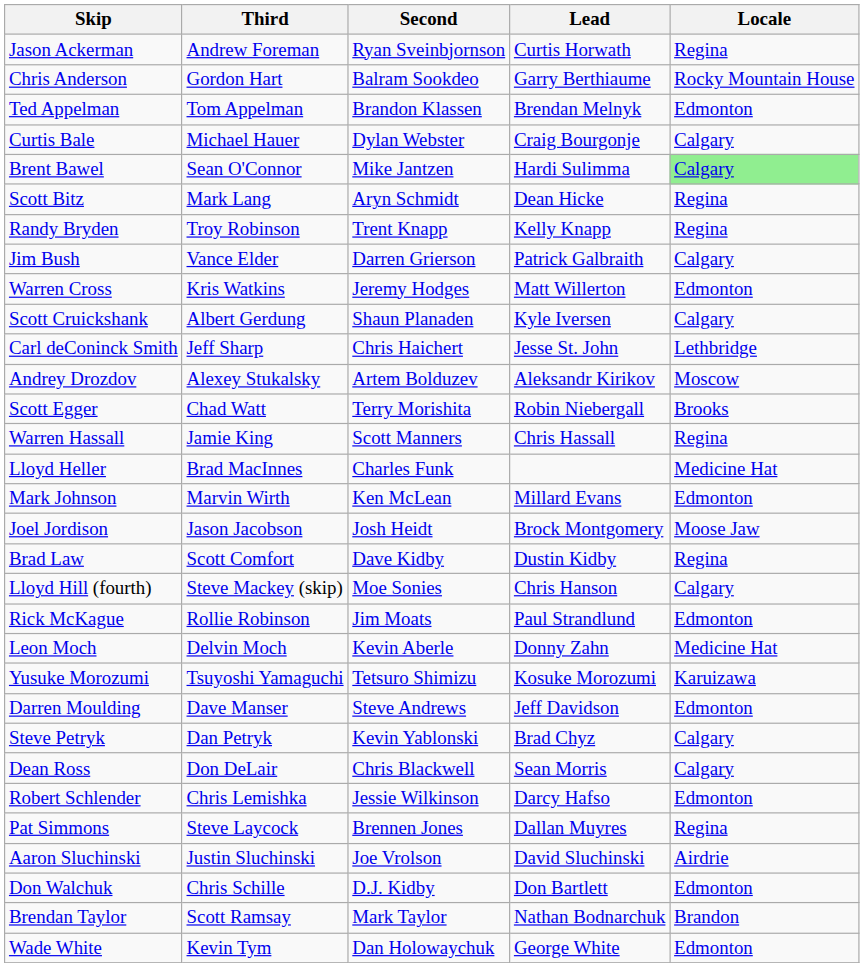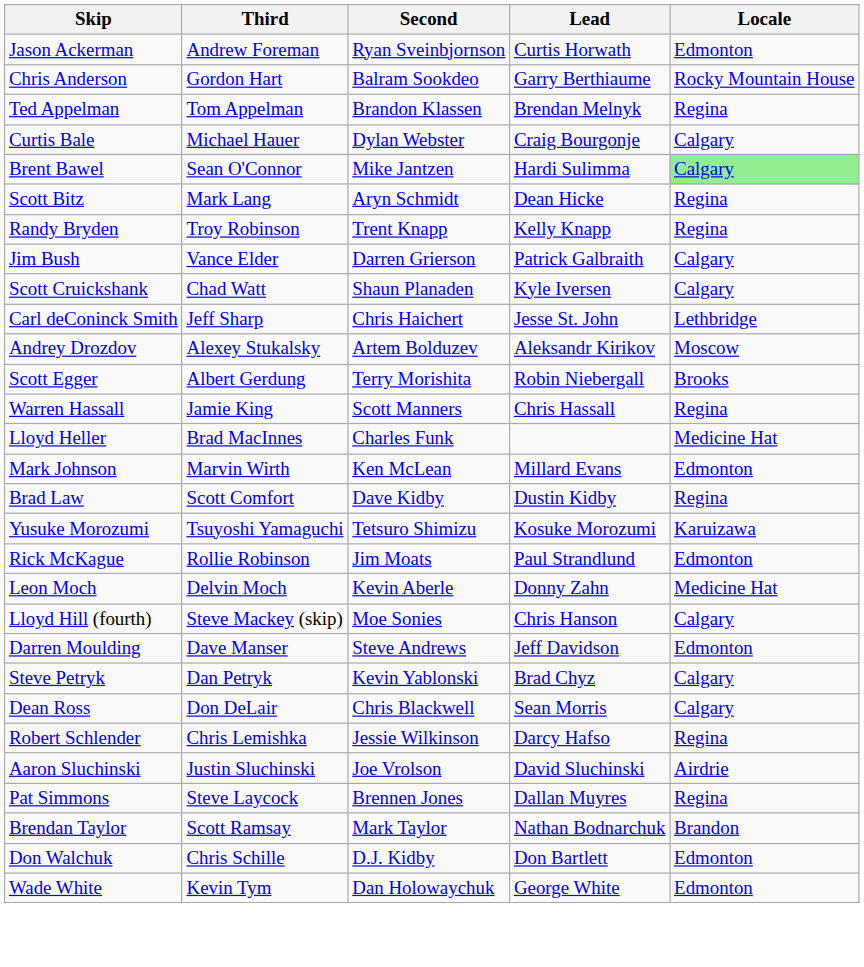 <table class="wikitable">
 <tr>
 <th>Skip</th>
 <th>Third</th>
 <th>Second</th>
 <th>Lead</th>
 <th>Locale</th>
 </tr>
 <tr>
 <td><a href='#'>Jason Ackerman</a></td>
 <td><a href='#'>Andrew Foreman</a></td>
 <td><a href='#'>Ryan Sveinbjornson</a></td>
 <td><a href='#'>Curtis Horwath</a></td>
-<td> <a href='#'>Regina</a></td>
+<td> <a href='#'>Edmonton</a></td>
 </tr>
 <tr>
 <td><a href='#'>Chris Anderson</a></td>
 <td><a href='#'>Gordon Hart</a></td>
 <td><a href='#'>Balram Sookdeo</a></td>
 <td><a href='#'>Garry Berthiaume</a></td>
 <td> <a href='#'>Rocky Mountain House</a></td>
 </tr>
 <tr>
 <td><a href='#'>Ted Appelman</a></td>
 <td><a href='#'>Tom Appelman</a></td>
 <td><a href='#'>Brandon Klassen</a></td>
 <td><a href='#'>Brendan Melnyk</a></td>
-<td> <a href='#'>Edmonton</a></td>
+<td> <a href='#'>Regina</a></td>
 </tr>
 <tr>
 <td><a href='#'>Curtis Bale</a></td>
 <td><a href='#'>Michael Hauer</a></td>
 <td><a href='#'>Dylan Webster</a></td>
 <td><a href='#'>Craig Bourgonje</a></td>
 <td> <a href='#'>Calgary</a></td>
 </tr>
 <tr>
 <td><a href='#'>Brent Bawel</a></td>
 <td><a href='#'>Sean O'Connor</a></td>
 <td><a href='#'>Mike Jantzen</a></td>
 <td><a href='#'>Hardi Sulimma</a></td>
 <td style="background: lightgreen;"> <a href='#'>Calgary</a></td>
 </tr>
 <tr>
 <td><a href='#'>Scott Bitz</a></td>
 <td><a href='#'>Mark Lang</a></td>
 <td><a href='#'>Aryn Schmidt</a></td>
 <td><a href='#'>Dean Hicke</a></td>
 <td> <a href='#'>Regina</a></td>
 </tr>
 <tr>
 <td><a href='#'>Randy Bryden</a></td>
 <td><a href='#'>Troy Robinson</a></td>
 <td><a href='#'>Trent Knapp</a></td>
 <td><a href='#'>Kelly Knapp</a></td>
 <td> <a href='#'>Regina</a></td>
 </tr>
 <tr>
 <td><a href='#'>Jim Bush</a></td>
 <td><a href='#'>Vance Elder</a></td>
 <td><a href='#'>Darren Grierson</a></td>
 <td><a href='#'>Patrick Galbraith</a></td>
 <td> <a href='#'>Calgary</a></td>
 </tr>
 <tr>
-<td><a href='#'>Warren Cross</a></td>
-<td><a href='#'>Kris Watkins</a></td>
-<td><a href='#'>Jeremy Hodges</a></td>
-<td><a href='#'>Matt Willerton</a></td>
-<td> <a href='#'>Edmonton</a></td>
-</tr>
-<tr>
 <td><a href='#'>Scott Cruickshank</a></td>
-<td><a href='#'>Albert Gerdung</a></td>
+<td><a href='#'>Chad Watt</a></td>
 <td><a href='#'>Shaun Planaden</a></td>
 <td><a href='#'>Kyle Iversen</a></td>
 <td> <a href='#'>Calgary</a></td>
 </tr>
 <tr>
 <td><a href='#'>Carl deConinck Smith</a></td>
 <td><a href='#'>Jeff Sharp</a></td>
 <td><a href='#'>Chris Haichert</a></td>
 <td><a href='#'>Jesse St. John</a></td>
 <td> <a href='#'>Lethbridge</a></td>
 </tr>
 <tr>
 <td><a href='#'>Andrey Drozdov</a></td>
 <td><a href='#'>Alexey Stukalsky</a></td>
 <td><a href='#'>Artem Bolduzev</a></td>
 <td><a href='#'>Aleksandr Kirikov</a></td>
 <td> <a href='#'>Moscow</a></td>
 </tr>
 <tr>
 <td><a href='#'>Scott Egger</a></td>
-<td><a href='#'>Chad Watt</a></td>
+<td><a href='#'>Albert Gerdung</a></td>
 <td><a href='#'>Terry Morishita</a></td>
 <td><a href='#'>Robin Niebergall</a></td>
 <td> <a href='#'>Brooks</a></td>
 </tr>
 <tr>
 <td><a href='#'>Warren Hassall</a></td>
 <td><a href='#'>Jamie King</a></td>
 <td><a href='#'>Scott Manners</a></td>
 <td><a href='#'>Chris Hassall</a></td>
 <td> <a href='#'>Regina</a></td>
 </tr>
 <tr>
 <td><a href='#'>Lloyd Heller</a></td>
 <td><a href='#'>Brad MacInnes</a></td>
 <td><a href='#'>Charles Funk</a></td>
 <td></td>
 <td> <a href='#'>Medicine Hat</a></td>
 </tr>
 <tr>
 <td><a href='#'>Mark Johnson</a></td>
 <td><a href='#'>Marvin Wirth</a></td>
 <td><a href='#'>Ken McLean</a></td>
 <td><a href='#'>Millard Evans</a></td>
 <td> <a href='#'>Edmonton</a></td>
 </tr>
 <tr>
-<td><a href='#'>Joel Jordison</a></td>
-<td><a href='#'>Jason Jacobson</a></td>
-<td><a href='#'>Josh Heidt</a></td>
-<td><a href='#'>Brock Montgomery</a></td>
-<td> <a href='#'>Moose Jaw</a></td>
-</tr>
-<tr>
 <td><a href='#'>Brad Law</a></td>
 <td><a href='#'>Scott Comfort</a></td>
 <td><a href='#'>Dave Kidby</a></td>
 <td><a href='#'>Dustin Kidby</a></td>
 <td> <a href='#'>Regina</a></td>
 </tr>
 <tr>
-<td><a href='#'>Lloyd Hill</a> (fourth)</td>
-<td><a href='#'>Steve Mackey</a> (skip)</td>
-<td><a href='#'>Moe Sonies</a></td>
-<td><a href='#'>Chris Hanson</a></td>
-<td> <a href='#'>Calgary</a></td>
+<td><a href='#'>Yusuke Morozumi</a></td>
+<td><a href='#'>Tsuyoshi Yamaguchi</a></td>
+<td><a href='#'>Tetsuro Shimizu</a></td>
+<td><a href='#'>Kosuke Morozumi</a></td>
+<td> <a href='#'>Karuizawa</a></td>
 </tr>
 <tr>
 <td><a href='#'>Rick McKague</a></td>
 <td><a href='#'>Rollie Robinson</a></td>
 <td><a href='#'>Jim Moats</a></td>
 <td><a href='#'>Paul Strandlund</a></td>
 <td> <a href='#'>Edmonton</a></td>
 </tr>
 <tr>
 <td><a href='#'>Leon Moch</a></td>
 <td><a href='#'>Delvin Moch</a></td>
 <td><a href='#'>Kevin Aberle</a></td>
 <td><a href='#'>Donny Zahn</a></td>
 <td> <a href='#'>Medicine Hat</a></td>
 </tr>
 <tr>
-<td><a href='#'>Yusuke Morozumi</a></td>
-<td><a href='#'>Tsuyoshi Yamaguchi</a></td>
-<td><a href='#'>Tetsuro Shimizu</a></td>
-<td><a href='#'>Kosuke Morozumi</a></td>
-<td> <a href='#'>Karuizawa</a></td>
+<td><a href='#'>Lloyd Hill</a> (fourth)</td>
+<td><a href='#'>Steve Mackey</a> (skip)</td>
+<td><a href='#'>Moe Sonies</a></td>
+<td><a href='#'>Chris Hanson</a></td>
+<td> <a href='#'>Calgary</a></td>
 </tr>
 <tr>
 <td><a href='#'>Darren Moulding</a></td>
 <td><a href='#'>Dave Manser</a></td>
 <td><a href='#'>Steve Andrews</a></td>
 <td><a href='#'>Jeff Davidson</a></td>
 <td> <a href='#'>Edmonton</a></td>
 </tr>
 <tr>
 <td><a href='#'>Steve Petryk</a></td>
 <td><a href='#'>Dan Petryk</a></td>
 <td><a href='#'>Kevin Yablonski</a></td>
 <td><a href='#'>Brad Chyz</a></td>
 <td> <a href='#'>Calgary</a></td>
 </tr>
 <tr>
 <td><a href='#'>Dean Ross</a></td>
 <td><a href='#'>Don DeLair</a></td>
 <td><a href='#'>Chris Blackwell</a></td>
 <td><a href='#'>Sean Morris</a></td>
 <td> <a href='#'>Calgary</a></td>
 </tr>
 <tr>
 <td><a href='#'>Robert Schlender</a></td>
 <td><a href='#'>Chris Lemishka</a></td>
 <td><a href='#'>Jessie Wilkinson</a></td>
 <td><a href='#'>Darcy Hafso</a></td>
-<td> <a href='#'>Edmonton</a></td>
-</tr>
-<tr>
-<td><a href='#'>Pat Simmons</a></td>
-<td><a href='#'>Steve Laycock</a></td>
-<td><a href='#'>Brennen Jones</a></td>
-<td><a href='#'>Dallan Muyres</a></td>
 <td> <a href='#'>Regina</a></td>
 </tr>
 <tr>
 <td><a href='#'>Aaron Sluchinski</a></td>
 <td><a href='#'>Justin Sluchinski</a></td>
 <td><a href='#'>Joe Vrolson</a></td>
 <td><a href='#'>David Sluchinski</a></td>
 <td> <a href='#'>Airdrie</a></td>
 </tr>
 <tr>
-<td><a href='#'>Don Walchuk</a></td>
-<td><a href='#'>Chris Schille</a></td>
-<td><a href='#'>D.J. Kidby</a></td>
-<td><a href='#'>Don Bartlett</a></td>
-<td> <a href='#'>Edmonton</a></td>
+<td><a href='#'>Pat Simmons</a></td>
+<td><a href='#'>Steve Laycock</a></td>
+<td><a href='#'>Brennen Jones</a></td>
+<td><a href='#'>Dallan Muyres</a></td>
+<td> <a href='#'>Regina</a></td>
 </tr>
 <tr>
 <td><a href='#'>Brendan Taylor</a></td>
 <td><a href='#'>Scott Ramsay</a></td>
 <td><a href='#'>Mark Taylor</a></td>
 <td><a href='#'>Nathan Bodnarchuk</a></td>
 <td> <a href='#'>Brandon</a></td>
 </tr>
 <tr>
+<td><a href='#'>Don Walchuk</a></td>
+<td><a href='#'>Chris Schille</a></td>
+<td><a href='#'>D.J. Kidby</a></td>
+<td><a href='#'>Don Bartlett</a></td>
+<td> <a href='#'>Edmonton</a></td>
+</tr>
+<tr>
 <td><a href='#'>Wade White</a></td>
 <td><a href='#'>Kevin Tym</a></td>
 <td><a href='#'>Dan Holowaychuk</a></td>
 <td><a href='#'>George White</a></td>
 <td> <a href='#'>Edmonton</a></td>
 </tr>
 </table>
